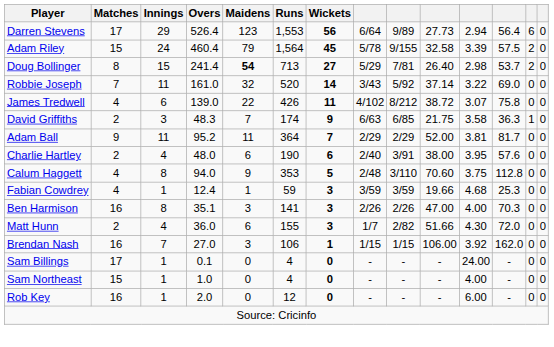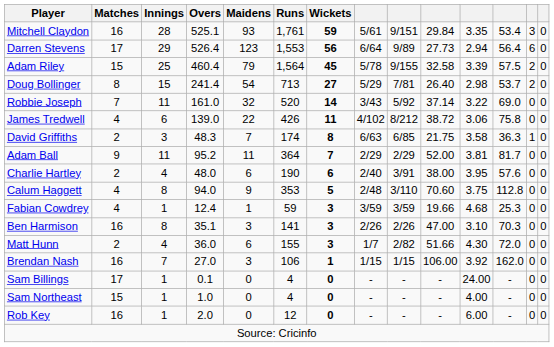 <table class="wikitable" style="text-align:center">
 <tr>
 <th>Player</th>
 <th>Matches</th>
 <th>Innings</th>
 <th>Overs</th>
 <th>Maidens</th>
 <th>Runs</th>
 <th>Wickets</th>
 <th></th>
 <th></th>
 <th></th>
 <th></th>
 <th></th>
 <th></th>
 <th></th>
+</tr>
+<tr>
+<td align="left"><a href='#'>Mitchell Claydon</a></td>
+<td>16</td>
+<td>28</td>
+<td>525.1</td>
+<td>93</td>
+<td>1,761</td>
+<td><strong>59</strong></td>
+<td>5/61</td>
+<td>9/151</td>
+<td>29.84</td>
+<td>3.35</td>
+<td>53.4</td>
+<td>3</td>
+<td>0</td>
 </tr>
 <tr>
 <td align="left"><a href='#'>Darren Stevens</a></td>
 <td>17</td>
 <td>29</td>
 <td>526.4</td>
 <td>123</td>
 <td>1,553</td>
 <td><strong>56</strong></td>
 <td>6/64</td>
 <td>9/89</td>
 <td>27.73</td>
 <td>2.94</td>
 <td>56.4</td>
 <td>6</td>
 <td>0</td>
 </tr>
 <tr>
 <td align="left"><a href='#'>Adam Riley</a></td>
 <td>15</td>
-<td>24</td>
+<td>25</td>
 <td>460.4</td>
 <td>79</td>
 <td>1,564</td>
 <td><strong>45</strong></td>
 <td>5/78</td>
 <td>9/155</td>
 <td>32.58</td>
 <td>3.39</td>
 <td>57.5</td>
 <td>2</td>
 <td>0</td>
 </tr>
 <tr>
 <td align="left"><a href='#'>Doug Bollinger</a></td>
 <td>8</td>
 <td>15</td>
 <td>241.4</td>
-<td><strong>54</strong></td>
+<td>54</td>
 <td>713</td>
 <td><strong>27</strong></td>
 <td>5/29</td>
 <td>7/81</td>
 <td>26.40</td>
 <td>2.98</td>
 <td>53.7</td>
 <td>2</td>
 <td>0</td>
 </tr>
 <tr>
 <td align="left"><a href='#'>Robbie Joseph</a></td>
 <td>7</td>
 <td>11</td>
 <td>161.0</td>
 <td>32</td>
 <td>520</td>
 <td><strong>14</strong></td>
 <td>3/43</td>
 <td>5/92</td>
 <td>37.14</td>
 <td>3.22</td>
 <td>69.0</td>
 <td>0</td>
 <td>0</td>
 </tr>
 <tr>
 <td align="left"><a href='#'>James Tredwell</a></td>
 <td>4</td>
 <td>6</td>
 <td>139.0</td>
 <td>22</td>
 <td>426</td>
 <td><strong>11</strong></td>
 <td>4/102</td>
 <td>8/212</td>
 <td>38.72</td>
-<td>3.07</td>
+<td>3.06</td>
 <td>75.8</td>
 <td>0</td>
 <td>0</td>
 </tr>
 <tr>
 <td align="left"><a href='#'>David Griffiths</a></td>
 <td>2</td>
 <td>3</td>
 <td>48.3</td>
 <td>7</td>
 <td>174</td>
-<td><strong>9</strong></td>
+<td><strong>8</strong></td>
 <td>6/63</td>
 <td>6/85</td>
 <td>21.75</td>
 <td>3.58</td>
 <td>36.3</td>
 <td>1</td>
 <td>0</td>
 </tr>
 <tr>
 <td align="left"><a href='#'>Adam Ball</a></td>
 <td>9</td>
 <td>11</td>
 <td>95.2</td>
 <td>11</td>
 <td>364</td>
 <td><strong>7</strong></td>
 <td>2/29</td>
 <td>2/29</td>
 <td>52.00</td>
 <td>3.81</td>
 <td>81.7</td>
 <td>0</td>
 <td>0</td>
 </tr>
 <tr>
 <td align="left"><a href='#'>Charlie Hartley</a></td>
 <td>2</td>
 <td>4</td>
 <td>48.0</td>
 <td>6</td>
 <td>190</td>
 <td><strong>6</strong></td>
 <td>2/40</td>
 <td>3/91</td>
 <td>38.00</td>
 <td>3.95</td>
 <td>57.6</td>
 <td>0</td>
 <td>0</td>
 </tr>
 <tr>
 <td align="left"><a href='#'>Calum Haggett</a></td>
 <td>4</td>
 <td>8</td>
 <td>94.0</td>
 <td>9</td>
 <td>353</td>
 <td><strong>5</strong></td>
 <td>2/48</td>
 <td>3/110</td>
 <td>70.60</td>
 <td>3.75</td>
 <td>112.8</td>
 <td>0</td>
 <td>0</td>
 </tr>
 <tr>
 <td align="left"><a href='#'>Fabian Cowdrey</a></td>
 <td>4</td>
 <td>1</td>
 <td>12.4</td>
 <td>1</td>
 <td>59</td>
 <td><strong>3</strong></td>
 <td>3/59</td>
 <td>3/59</td>
 <td>19.66</td>
 <td>4.68</td>
 <td>25.3</td>
 <td>0</td>
 <td>0</td>
 </tr>
 <tr>
 <td align="left"><a href='#'>Ben Harmison</a></td>
 <td>16</td>
 <td>8</td>
 <td>35.1</td>
 <td>3</td>
 <td>141</td>
 <td><strong>3</strong></td>
 <td>2/26</td>
 <td>2/26</td>
 <td>47.00</td>
-<td>4.00</td>
+<td>3.10</td>
 <td>70.3</td>
 <td>0</td>
 <td>0</td>
 </tr>
 <tr>
 <td align="left"><a href='#'>Matt Hunn</a></td>
 <td>2</td>
 <td>4</td>
 <td>36.0</td>
 <td>6</td>
 <td>155</td>
 <td><strong>3</strong></td>
 <td>1/7</td>
 <td>2/82</td>
 <td>51.66</td>
 <td>4.30</td>
 <td>72.0</td>
 <td>0</td>
 <td>0</td>
 </tr>
 <tr>
 <td align="left"><a href='#'>Brendan Nash</a></td>
 <td>16</td>
 <td>7</td>
 <td>27.0</td>
 <td>3</td>
 <td>106</td>
 <td><strong>1</strong></td>
 <td>1/15</td>
 <td>1/15</td>
 <td>106.00</td>
 <td>3.92</td>
 <td>162.0</td>
 <td>0</td>
 <td>0</td>
 </tr>
 <tr>
 <td align="left"><a href='#'>Sam Billings</a></td>
 <td>17</td>
 <td>1</td>
 <td>0.1</td>
 <td>0</td>
 <td>4</td>
 <td><strong>0</strong></td>
 <td>-</td>
 <td>-</td>
 <td>-</td>
 <td>24.00</td>
 <td>-</td>
 <td>0</td>
 <td>0</td>
 </tr>
 <tr>
 <td align="left"><a href='#'>Sam Northeast</a></td>
 <td>15</td>
 <td>1</td>
 <td>1.0</td>
 <td>0</td>
 <td>4</td>
 <td><strong>0</strong></td>
 <td>-</td>
 <td>-</td>
 <td>-</td>
 <td>4.00</td>
 <td>-</td>
 <td>0</td>
 <td>0</td>
 </tr>
 <tr>
 <td align="left"><a href='#'>Rob Key</a></td>
 <td>16</td>
 <td>1</td>
 <td>2.0</td>
 <td>0</td>
 <td>12</td>
 <td><strong>0</strong></td>
 <td>-</td>
 <td>-</td>
 <td>-</td>
 <td>6.00</td>
 <td>-</td>
 <td>0</td>
 <td>0</td>
 </tr>
 <tr>
 <td colspan="14">Source: Cricinfo</td>
 </tr>
 </table>
